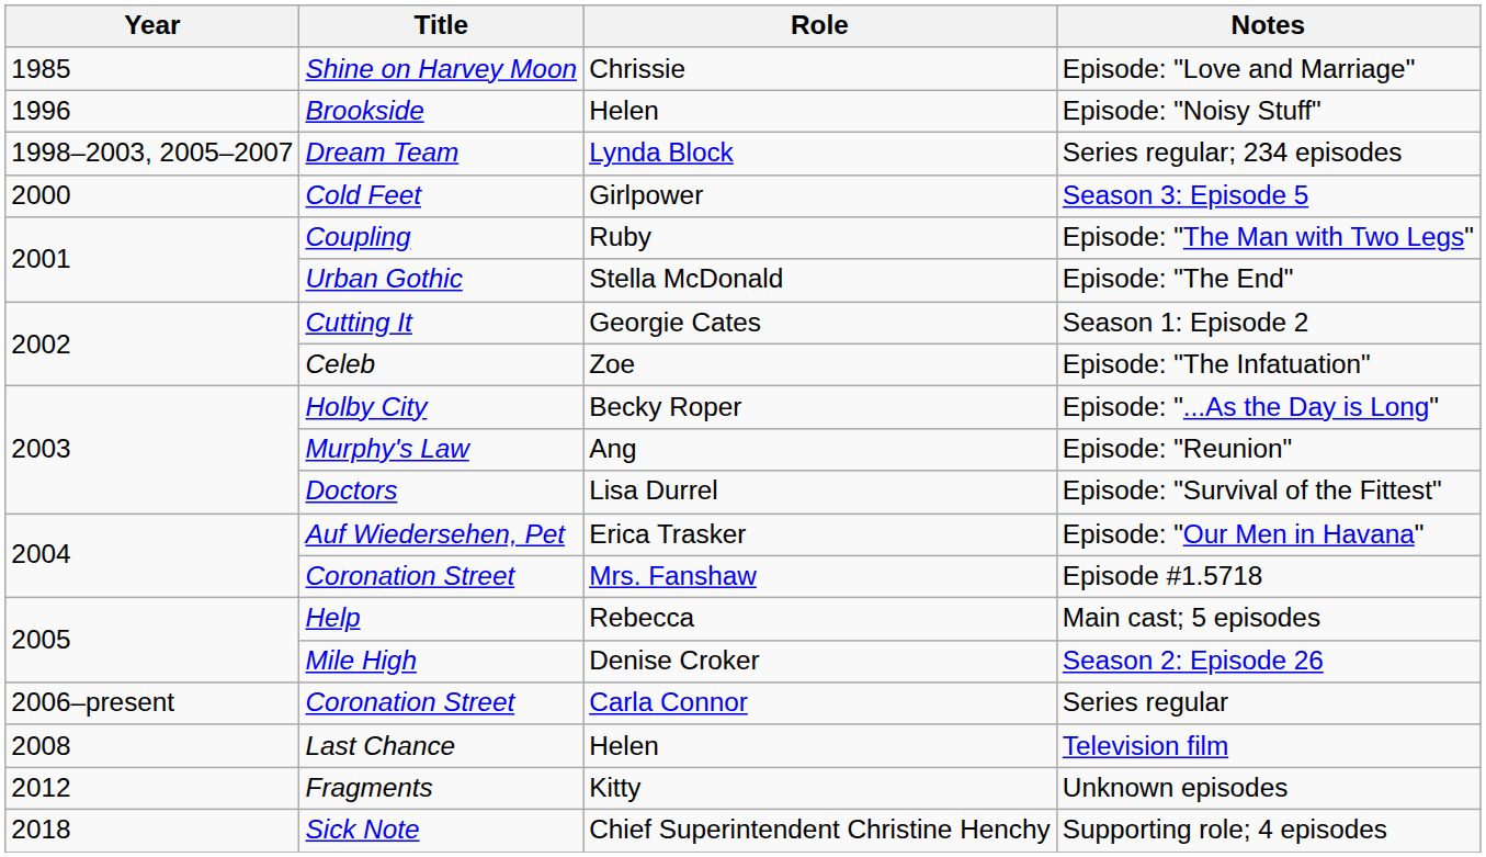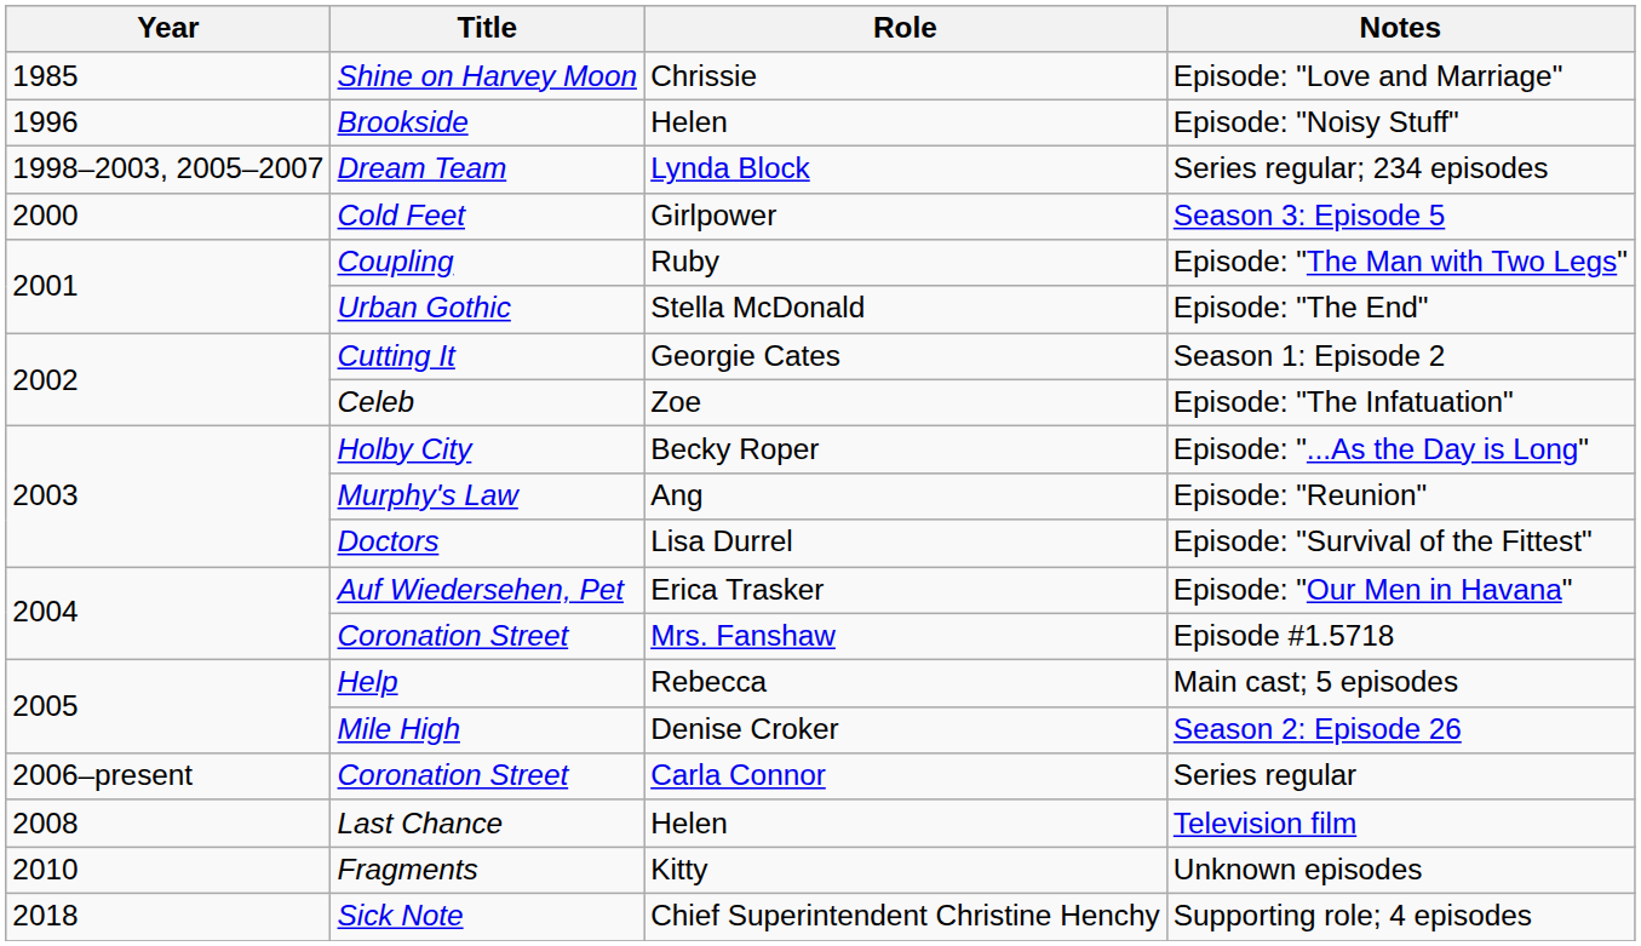 <table class="wikitable">
 <tr>
 <th>Year</th>
 <th>Title</th>
 <th>Role</th>
 <th>Notes</th>
 </tr>
 <tr>
 <td>1985</td>
 <td><em><a href='#'>Shine on Harvey Moon</a></em></td>
 <td>Chrissie</td>
 <td>Episode: "Love and Marriage"</td>
 </tr>
 <tr>
 <td>1996</td>
 <td><em><a href='#'>Brookside</a></em></td>
 <td>Helen</td>
 <td>Episode: "Noisy Stuff"</td>
 </tr>
 <tr>
 <td>1998–2003, 2005–2007</td>
 <td><em><a href='#'>Dream Team</a></em></td>
 <td><a href='#'>Lynda Block</a></td>
 <td>Series regular; 234 episodes</td>
 </tr>
 <tr>
 <td>2000</td>
 <td><em><a href='#'>Cold Feet</a></em></td>
 <td>Girlpower</td>
 <td><a href='#'>Season 3: Episode 5</a></td>
 </tr>
 <tr>
 <td rowspan="2">2001</td>
 <td><em><a href='#'>Coupling</a></em></td>
 <td>Ruby</td>
 <td>Episode: "<a href='#'>The Man with Two Legs</a>"</td>
 </tr>
 <tr>
 <td><em><a href='#'>Urban Gothic</a></em></td>
 <td>Stella McDonald</td>
 <td>Episode: "The End"</td>
 </tr>
 <tr>
 <td rowspan="2">2002</td>
 <td><em><a href='#'>Cutting It</a></em></td>
 <td>Georgie Cates</td>
 <td>Season 1: Episode 2</td>
 </tr>
 <tr>
 <td><em>Celeb</em></td>
 <td>Zoe</td>
 <td>Episode: "The Infatuation"</td>
 </tr>
 <tr>
 <td rowspan="3">2003</td>
 <td><em><a href='#'>Holby City</a></em></td>
 <td>Becky Roper</td>
 <td>Episode: "<a href='#'>...As the Day is Long</a>"</td>
 </tr>
 <tr>
 <td><em><a href='#'>Murphy's Law</a></em></td>
 <td>Ang</td>
 <td>Episode: "Reunion"</td>
 </tr>
 <tr>
 <td><em><a href='#'>Doctors</a></em></td>
 <td>Lisa Durrel</td>
 <td>Episode: "Survival of the Fittest"</td>
 </tr>
 <tr>
 <td rowspan="2">2004</td>
 <td><em><a href='#'>Auf Wiedersehen, Pet</a></em></td>
 <td>Erica Trasker</td>
 <td>Episode: "<a href='#'>Our Men in Havana</a>"</td>
 </tr>
 <tr>
 <td><em><a href='#'>Coronation Street</a></em></td>
 <td><a href='#'>Mrs. Fanshaw</a></td>
 <td>Episode #1.5718</td>
 </tr>
 <tr>
 <td rowspan="2">2005</td>
 <td><em><a href='#'>Help</a></em></td>
 <td>Rebecca</td>
 <td>Main cast; 5 episodes</td>
 </tr>
 <tr>
 <td><em><a href='#'>Mile High</a></em></td>
 <td>Denise Croker</td>
 <td><a href='#'>Season 2: Episode 26</a></td>
 </tr>
 <tr>
 <td>2006–present</td>
 <td><em><a href='#'>Coronation Street</a></em></td>
 <td><a href='#'>Carla Connor</a></td>
 <td>Series regular</td>
 </tr>
 <tr>
 <td>2008</td>
 <td><em>Last Chance</em></td>
 <td>Helen</td>
 <td><a href='#'>Television film</a></td>
 </tr>
 <tr>
-<td>2012</td>
+<td>2010</td>
 <td><em>Fragments</em></td>
 <td>Kitty</td>
 <td>Unknown episodes</td>
 </tr>
 <tr>
 <td>2018</td>
 <td><em><a href='#'>Sick Note</a></em></td>
 <td>Chief Superintendent Christine Henchy</td>
 <td>Supporting role; 4 episodes</td>
 </tr>
 </table>
